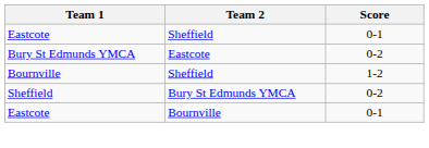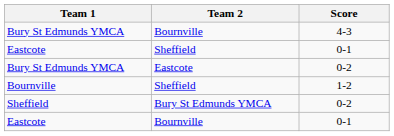 <table class="wikitable" style="font-size: 100%">
 <tr>
 <th width=200>Team 1</th>
 <th width=200>Team 2</th>
 <th width=120>Score</th>
+</tr>
+<tr>
+<td><a href='#'>Bury St Edmunds YMCA</a></td>
+<td><a href='#'>Bournville</a></td>
+<td align=center>4-3</td>
 </tr>
 <tr>
 <td><a href='#'>Eastcote</a></td>
 <td><a href='#'>Sheffield</a></td>
 <td align=center>0-1</td>
 </tr>
 <tr>
 <td><a href='#'>Bury St Edmunds YMCA</a></td>
 <td><a href='#'>Eastcote</a></td>
 <td align=center>0-2</td>
 </tr>
 <tr>
 <td><a href='#'>Bournville</a></td>
 <td><a href='#'>Sheffield</a></td>
 <td align=center>1-2</td>
 </tr>
 <tr>
 <td><a href='#'>Sheffield</a></td>
 <td><a href='#'>Bury St Edmunds YMCA</a></td>
 <td align=center>0-2</td>
 </tr>
 <tr>
 <td><a href='#'>Eastcote</a></td>
 <td><a href='#'>Bournville</a></td>
 <td align=center>0-1</td>
 </tr>
 </table>
